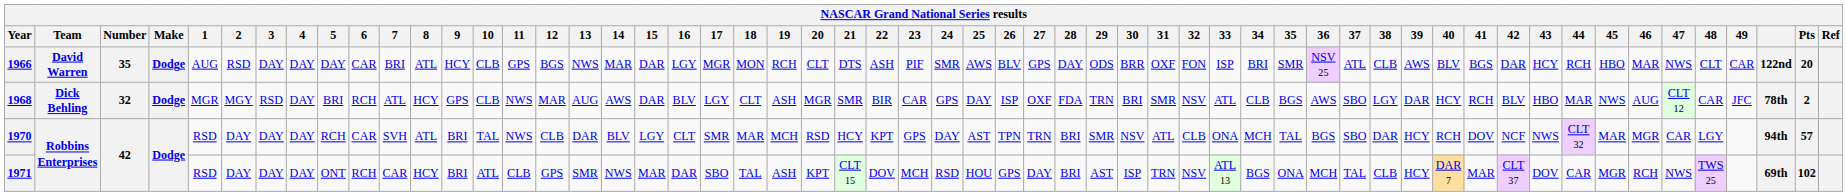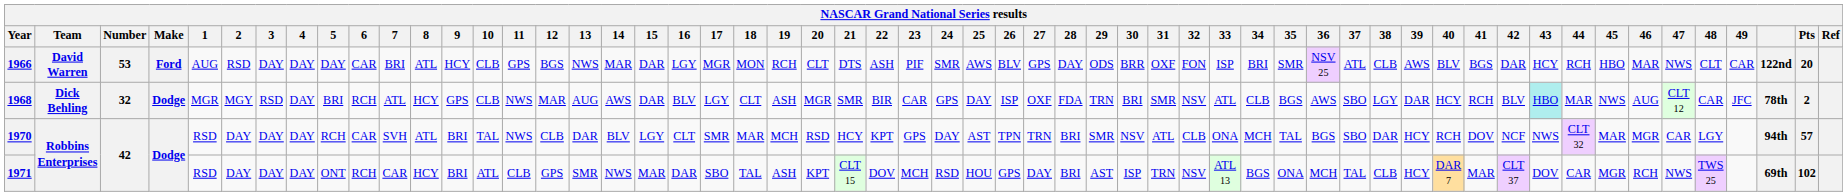 <table class="wikitable" style="text-align:center; font-size:75%">
 <tr>
 <th colspan=61><a href='#'>NASCAR Grand National Series</a> results</th>
 </tr>
 <tr>
 <th>Year</th>
 <th>Team</th>
 <th>Number</th>
 <th>Make</th>
 <th>1</th>
 <th>2</th>
 <th>3</th>
 <th>4</th>
 <th>5</th>
 <th>6</th>
 <th>7</th>
 <th>8</th>
 <th>9</th>
 <th>10</th>
 <th>11</th>
 <th>12</th>
 <th>13</th>
 <th>14</th>
 <th>15</th>
 <th>16</th>
 <th>17</th>
 <th>18</th>
 <th>19</th>
 <th>20</th>
 <th>21</th>
 <th>22</th>
 <th>23</th>
 <th>24</th>
 <th>25</th>
 <th>26</th>
 <th>27</th>
 <th>28</th>
 <th>29</th>
 <th>30</th>
 <th>31</th>
 <th>32</th>
 <th>33</th>
 <th>34</th>
 <th>35</th>
 <th>36</th>
 <th>37</th>
 <th>38</th>
 <th>39</th>
 <th>40</th>
 <th>41</th>
 <th>42</th>
 <th>43</th>
 <th>44</th>
 <th>45</th>
 <th>46</th>
 <th>47</th>
 <th>48</th>
 <th>49</th>
 <th></th>
 <th>Pts</th>
 <th>Ref</th>
 </tr>
 <tr>
 <th><a href='#'>1966</a></th>
 <th><a href='#'>David Warren</a></th>
-<th>35</th>
-<th><a href='#'>Dodge</a></th>
+<th>53</th>
+<th><a href='#'>Ford</a></th>
 <td><a href='#'>AUG</a></td>
 <td><a href='#'>RSD</a></td>
 <td><a href='#'>DAY</a></td>
 <td><a href='#'>DAY</a></td>
 <td><a href='#'>DAY</a></td>
 <td><a href='#'>CAR</a></td>
 <td><a href='#'>BRI</a></td>
 <td><a href='#'>ATL</a></td>
 <td><a href='#'>HCY</a></td>
 <td><a href='#'>CLB</a></td>
 <td><a href='#'>GPS</a></td>
 <td><a href='#'>BGS</a></td>
 <td><a href='#'>NWS</a></td>
 <td><a href='#'>MAR</a></td>
 <td><a href='#'>DAR</a></td>
 <td><a href='#'>LGY</a></td>
 <td><a href='#'>MGR</a></td>
 <td><a href='#'>MON</a></td>
 <td><a href='#'>RCH</a></td>
 <td><a href='#'>CLT</a></td>
 <td><a href='#'>DTS</a></td>
 <td><a href='#'>ASH</a></td>
 <td><a href='#'>PIF</a></td>
 <td><a href='#'>SMR</a></td>
 <td><a href='#'>AWS</a></td>
 <td><a href='#'>BLV</a></td>
 <td><a href='#'>GPS</a></td>
 <td><a href='#'>DAY</a></td>
 <td><a href='#'>ODS</a></td>
 <td><a href='#'>BRR</a></td>
 <td><a href='#'>OXF</a></td>
 <td><a href='#'>FON</a></td>
 <td><a href='#'>ISP</a></td>
 <td><a href='#'>BRI</a></td>
 <td><a href='#'>SMR</a></td>
 <td style="background:#EFCFFF;"><a href='#'>NSV</a><br><small>25</small></td>
 <td><a href='#'>ATL</a></td>
 <td><a href='#'>CLB</a></td>
 <td><a href='#'>AWS</a></td>
 <td><a href='#'>BLV</a></td>
 <td><a href='#'>BGS</a></td>
 <td><a href='#'>DAR</a></td>
 <td><a href='#'>HCY</a></td>
 <td><a href='#'>RCH</a></td>
 <td><a href='#'>HBO</a></td>
 <td><a href='#'>MAR</a></td>
 <td><a href='#'>NWS</a></td>
 <td><a href='#'>CLT</a></td>
 <td><a href='#'>CAR</a></td>
 <th>122nd</th>
 <th>20</th>
 <th></th>
 </tr>
 <tr>
 <th><a href='#'>1968</a></th>
 <th><a href='#'>Dick Behling</a></th>
 <th>32</th>
 <th><a href='#'>Dodge</a></th>
 <td><a href='#'>MGR</a></td>
 <td><a href='#'>MGY</a></td>
 <td><a href='#'>RSD</a></td>
 <td><a href='#'>DAY</a></td>
 <td><a href='#'>BRI</a></td>
 <td><a href='#'>RCH</a></td>
 <td><a href='#'>ATL</a></td>
 <td><a href='#'>HCY</a></td>
 <td><a href='#'>GPS</a></td>
 <td><a href='#'>CLB</a></td>
 <td><a href='#'>NWS</a></td>
 <td><a href='#'>MAR</a></td>
 <td><a href='#'>AUG</a></td>
 <td><a href='#'>AWS</a></td>
 <td><a href='#'>DAR</a></td>
 <td><a href='#'>BLV</a></td>
 <td><a href='#'>LGY</a></td>
 <td><a href='#'>CLT</a></td>
 <td><a href='#'>ASH</a></td>
 <td><a href='#'>MGR</a></td>
 <td><a href='#'>SMR</a></td>
 <td><a href='#'>BIR</a></td>
 <td><a href='#'>CAR</a></td>
 <td><a href='#'>GPS</a></td>
 <td><a href='#'>DAY</a></td>
 <td><a href='#'>ISP</a></td>
 <td><a href='#'>OXF</a></td>
 <td><a href='#'>FDA</a></td>
 <td><a href='#'>TRN</a></td>
 <td><a href='#'>BRI</a></td>
 <td><a href='#'>SMR</a></td>
 <td><a href='#'>NSV</a></td>
 <td><a href='#'>ATL</a></td>
 <td><a href='#'>CLB</a></td>
 <td><a href='#'>BGS</a></td>
 <td><a href='#'>AWS</a></td>
 <td><a href='#'>SBO</a></td>
 <td><a href='#'>LGY</a></td>
 <td><a href='#'>DAR</a></td>
 <td><a href='#'>HCY</a></td>
 <td><a href='#'>RCH</a></td>
 <td><a href='#'>BLV</a></td>
-<td><a href='#'>HBO</a></td>
+<td style="background: paleturquoise;"><a href='#'>HBO</a></td>
 <td><a href='#'>MAR</a></td>
 <td><a href='#'>NWS</a></td>
 <td><a href='#'>AUG</a></td>
 <td style="background:#DFFFDF;"><a href='#'>CLT</a><br><small>12</small></td>
 <td><a href='#'>CAR</a></td>
 <td><a href='#'>JFC</a></td>
 <th>78th</th>
 <th>2</th>
 <th></th>
 </tr>
 <tr>
 <th><a href='#'>1970</a></th>
 <th rowspan=2><a href='#'>Robbins Enterprises</a></th>
 <th rowspan=2>42</th>
 <th rowspan=2><a href='#'>Dodge</a></th>
 <td><a href='#'>RSD</a></td>
 <td><a href='#'>DAY</a></td>
 <td><a href='#'>DAY</a></td>
 <td><a href='#'>DAY</a></td>
 <td><a href='#'>RCH</a></td>
 <td><a href='#'>CAR</a></td>
 <td><a href='#'>SVH</a></td>
 <td><a href='#'>ATL</a></td>
 <td><a href='#'>BRI</a></td>
 <td><a href='#'>TAL</a></td>
 <td><a href='#'>NWS</a></td>
 <td><a href='#'>CLB</a></td>
 <td><a href='#'>DAR</a></td>
 <td><a href='#'>BLV</a></td>
 <td><a href='#'>LGY</a></td>
 <td><a href='#'>CLT</a></td>
 <td><a href='#'>SMR</a></td>
 <td><a href='#'>MAR</a></td>
 <td><a href='#'>MCH</a></td>
 <td><a href='#'>RSD</a></td>
 <td><a href='#'>HCY</a></td>
 <td><a href='#'>KPT</a></td>
 <td><a href='#'>GPS</a></td>
 <td><a href='#'>DAY</a></td>
 <td><a href='#'>AST</a></td>
 <td><a href='#'>TPN</a></td>
 <td><a href='#'>TRN</a></td>
 <td><a href='#'>BRI</a></td>
 <td><a href='#'>SMR</a></td>
 <td><a href='#'>NSV</a></td>
 <td><a href='#'>ATL</a></td>
 <td><a href='#'>CLB</a></td>
 <td><a href='#'>ONA</a></td>
 <td><a href='#'>MCH</a></td>
 <td><a href='#'>TAL</a></td>
 <td><a href='#'>BGS</a></td>
 <td><a href='#'>SBO</a></td>
 <td><a href='#'>DAR</a></td>
 <td><a href='#'>HCY</a></td>
 <td><a href='#'>RCH</a></td>
 <td><a href='#'>DOV</a></td>
 <td><a href='#'>NCF</a></td>
 <td><a href='#'>NWS</a></td>
 <td style="background:#EFCFFF;"><a href='#'>CLT</a><br><small>32</small></td>
 <td><a href='#'>MAR</a></td>
 <td><a href='#'>MGR</a></td>
 <td><a href='#'>CAR</a></td>
 <td><a href='#'>LGY</a></td>
 <td></td>
 <th>94th</th>
 <th>57</th>
 <th></th>
 </tr>
 <tr>
 <th><a href='#'>1971</a></th>
 <td><a href='#'>RSD</a></td>
 <td><a href='#'>DAY</a></td>
 <td><a href='#'>DAY</a></td>
 <td><a href='#'>DAY</a></td>
 <td><a href='#'>ONT</a></td>
 <td><a href='#'>RCH</a></td>
 <td><a href='#'>CAR</a></td>
 <td><a href='#'>HCY</a></td>
 <td><a href='#'>BRI</a></td>
 <td><a href='#'>ATL</a></td>
 <td><a href='#'>CLB</a></td>
 <td><a href='#'>GPS</a></td>
 <td><a href='#'>SMR</a></td>
 <td><a href='#'>NWS</a></td>
 <td><a href='#'>MAR</a></td>
 <td><a href='#'>DAR</a></td>
 <td><a href='#'>SBO</a></td>
 <td><a href='#'>TAL</a></td>
 <td><a href='#'>ASH</a></td>
 <td><a href='#'>KPT</a></td>
 <td style="background:#DFFFDF;"><a href='#'>CLT</a><br><small>15</small></td>
 <td><a href='#'>DOV</a></td>
 <td><a href='#'>MCH</a></td>
 <td><a href='#'>RSD</a></td>
 <td><a href='#'>HOU</a></td>
 <td><a href='#'>GPS</a></td>
 <td><a href='#'>DAY</a></td>
 <td><a href='#'>BRI</a></td>
 <td><a href='#'>AST</a></td>
 <td><a href='#'>ISP</a></td>
 <td><a href='#'>TRN</a></td>
 <td><a href='#'>NSV</a></td>
 <td style="background:#DFFFDF;"><a href='#'>ATL</a><br><small>13</small></td>
 <td><a href='#'>BGS</a></td>
 <td><a href='#'>ONA</a></td>
 <td><a href='#'>MCH</a></td>
 <td><a href='#'>TAL</a></td>
 <td><a href='#'>CLB</a></td>
 <td><a href='#'>HCY</a></td>
 <td style="background:#FFDF9F;"><a href='#'>DAR</a><br><small>7</small></td>
 <td><a href='#'>MAR</a></td>
 <td style="background:#EFCFFF;"><a href='#'>CLT</a><br><small>37</small></td>
 <td><a href='#'>DOV</a></td>
 <td><a href='#'>CAR</a></td>
 <td><a href='#'>MGR</a></td>
 <td><a href='#'>RCH</a></td>
 <td><a href='#'>NWS</a></td>
 <td style="background:#EFCFFF;"><a href='#'>TWS</a><br><small>25</small></td>
 <td></td>
 <th>69th</th>
 <th>102</th>
 <th></th>
 </tr>
 </table>
